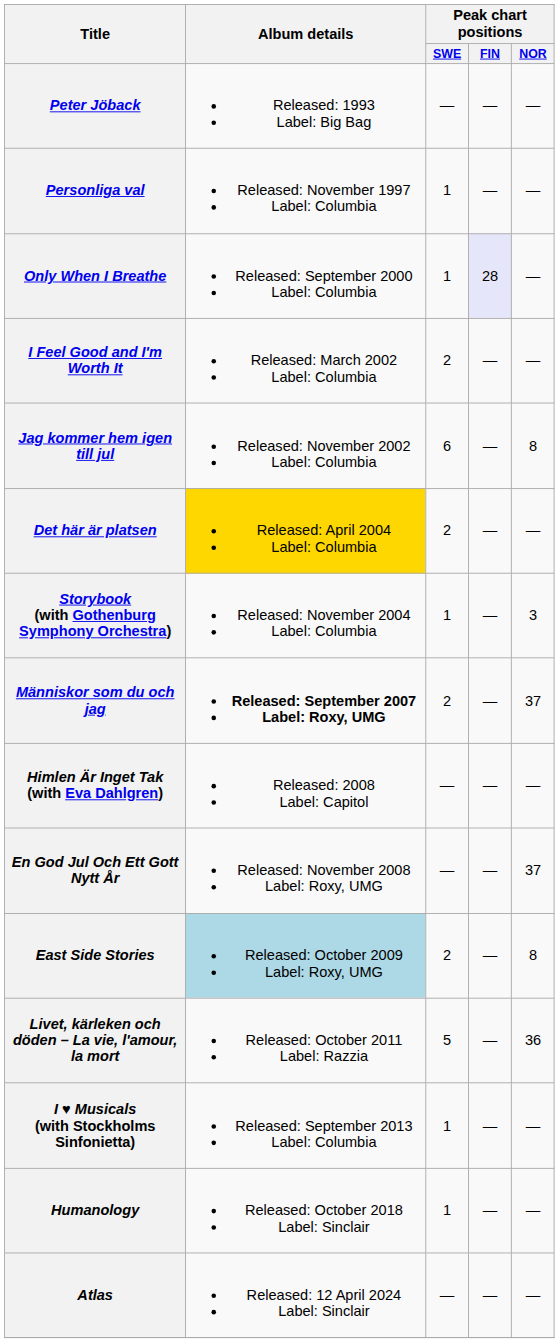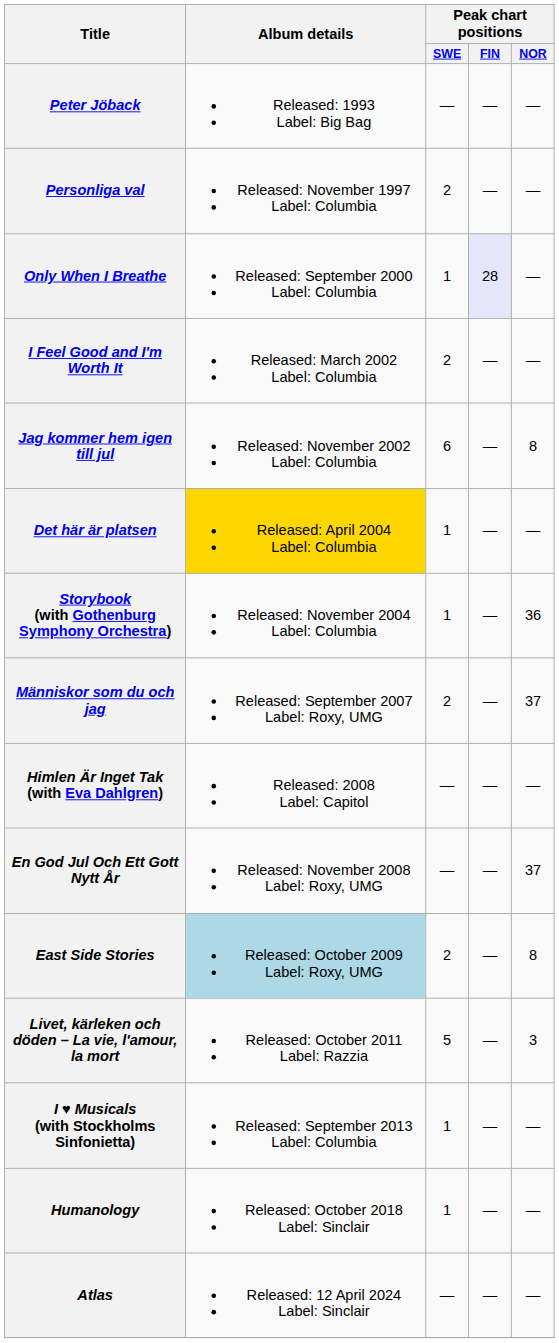 <table class="wikitable plainrowheaders" style="text-align:center;" border="1">
 <tr>
 <th scope="col" rowspan="2" style="width:12em;">Title</th>
 <th scope="col" rowspan="2" style="width:16em;">Album details</th>
 <th scope="col" colspan="3">Peak chart<br>positions</th>
 </tr>
 <tr>
 <th scope="col" style="width:3em; font-size:85%"><a href='#'>SWE</a><br></th>
 <th scope="col" style="width:3em; font-size:85%;"><a href='#'>FIN</a><br></th>
 <th scope="col" style="width:3em; font-size:85%;"><a href='#'>NOR</a><br></th>
 </tr>
 <tr>
 <th scope="row"><em><a href='#'>Peter Jöback</a></em></th>
 <td><br><ul><li>Released: 1993</li><li>Label: Big Bag</li></ul></td>
 <td>—</td>
 <td>—</td>
 <td>—</td>
 </tr>
 <tr>
 <th scope="row"><em><a href='#'>Personliga val</a></em></th>
 <td><br><ul><li>Released: November 1997</li><li>Label: Columbia</li></ul></td>
-<td>1</td>
+<td>2</td>
 <td>—</td>
 <td>—</td>
 </tr>
 <tr>
 <th scope="row"><em><a href='#'>Only When I Breathe</a></em></th>
 <td><br><ul><li>Released: September 2000</li><li>Label: Columbia</li></ul></td>
 <td>1</td>
 <td style="background: lavender;">28</td>
 <td>—</td>
 </tr>
 <tr>
 <th scope="row"><em><a href='#'>I Feel Good and I'm Worth It</a></em></th>
 <td><br><ul><li>Released: March 2002</li><li>Label: Columbia</li></ul></td>
 <td>2</td>
 <td>—</td>
 <td>—</td>
 </tr>
 <tr>
 <th scope="row"><em><a href='#'>Jag kommer hem igen till jul</a></em></th>
 <td><br><ul><li>Released: November 2002</li><li>Label: Columbia</li></ul></td>
 <td>6</td>
 <td>—</td>
 <td>8</td>
 </tr>
 <tr>
 <th scope="row"><em><a href='#'>Det här är platsen</a></em></th>
 <td style="background: gold;"><br><ul><li>Released: April 2004</li><li>Label: Columbia</li></ul></td>
-<td>2</td>
+<td>1</td>
 <td>—</td>
 <td>—</td>
 </tr>
 <tr>
 <th scope="row"><em><a href='#'>Storybook</a></em> <br> (with <a href='#'>Gothenburg Symphony Orchestra</a>)</th>
 <td><br><ul><li>Released: November 2004</li><li>Label: Columbia</li></ul></td>
 <td>1</td>
 <td>—</td>
-<td>3</td>
+<td>36</td>
 </tr>
 <tr>
 <th scope="row"><em><a href='#'>Människor som du och jag</a></em></th>
-<td><strong><br><ul><li>Released: September 2007</li><li>Label: Roxy, UMG</li></ul></strong></td>
+<td><br><ul><li>Released: September 2007</li><li>Label: Roxy, UMG</li></ul></td>
 <td>2</td>
 <td>—</td>
 <td>37</td>
 </tr>
 <tr>
 <th scope="row"><em>Himlen Är Inget Tak</em>  <br> (with <a href='#'>Eva Dahlgren</a>)</th>
 <td><br><ul><li>Released: 2008</li><li>Label: Capitol</li></ul></td>
 <td>—</td>
 <td>—</td>
 <td>—</td>
 </tr>
 <tr>
 <th scope="row"><em>En God Jul Och Ett Gott Nytt År</em></th>
 <td><br><ul><li>Released: November 2008</li><li>Label: Roxy, UMG</li></ul></td>
 <td>—</td>
 <td>—</td>
 <td>37</td>
 </tr>
 <tr>
 <th scope="row"><em>East Side Stories</em></th>
 <td style="background: lightblue;"><br><ul><li>Released: October 2009</li><li>Label: Roxy, UMG</li></ul></td>
 <td>2</td>
 <td>—</td>
 <td>8</td>
 </tr>
 <tr>
 <th scope="row"><em>Livet, kärleken och döden – La vie, l'amour, la mort</em></th>
 <td><br><ul><li>Released: October 2011</li><li>Label: Razzia</li></ul></td>
 <td>5</td>
 <td>—</td>
-<td>36</td>
+<td>3</td>
 </tr>
 <tr>
 <th scope="row"><em>I ♥ Musicals</em>  <br> (with Stockholms Sinfonietta)</th>
 <td><br><ul><li>Released: September 2013</li><li>Label: Columbia</li></ul></td>
 <td>1</td>
 <td>—</td>
 <td>—</td>
 </tr>
 <tr>
 <th scope="row"><em>Humanology</em></th>
 <td><br><ul><li>Released: October 2018</li><li>Label: Sinclair</li></ul></td>
 <td>1</td>
 <td>—</td>
 <td>—</td>
 </tr>
 <tr>
 <th scope="row"><em>Atlas</em></th>
 <td><br><ul><li>Released: 12 April 2024</li><li>Label: Sinclair</li></ul></td>
 <td>—</td>
 <td>—</td>
 <td>—</td>
 </tr>
 <tr>
 </tr>
 </table>
